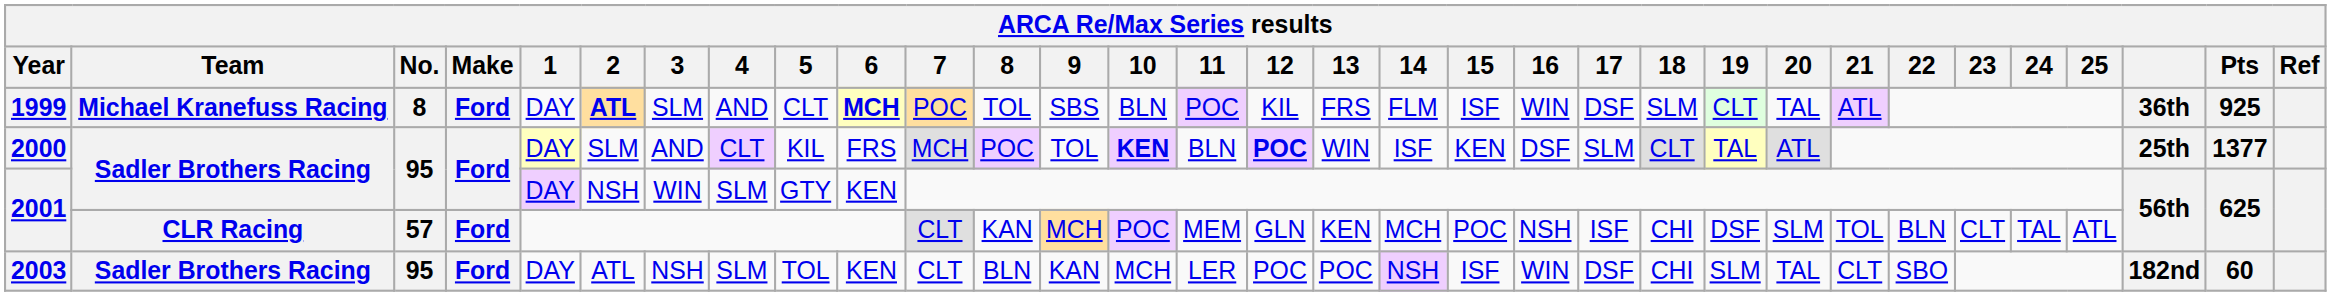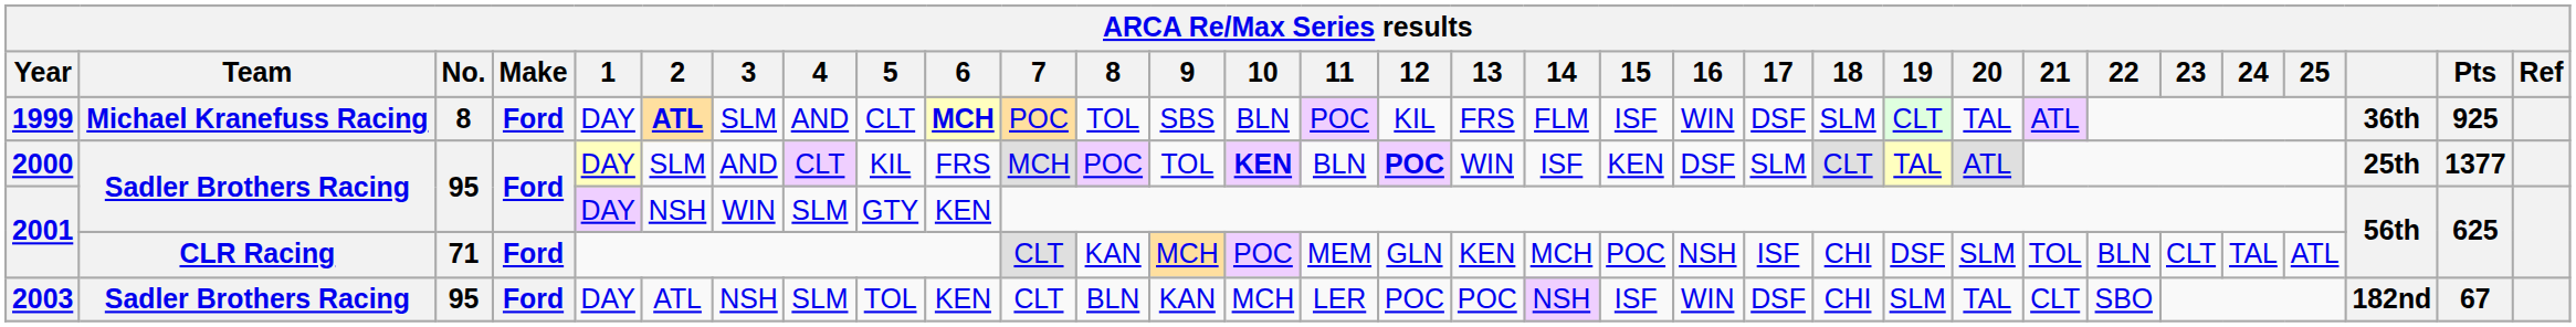 <table class="wikitable" style="text-align:center; font-size:75%">
 <tr>
 <th colspan=45><a href='#'>ARCA Re/Max Series</a> results</th>
 </tr>
 <tr>
 <th>Year</th>
 <th>Team</th>
 <th>No.</th>
 <th>Make</th>
 <th>1</th>
 <th>2</th>
 <th>3</th>
 <th>4</th>
 <th>5</th>
 <th>6</th>
 <th>7</th>
 <th>8</th>
 <th>9</th>
 <th>10</th>
 <th>11</th>
 <th>12</th>
 <th>13</th>
 <th>14</th>
 <th>15</th>
 <th>16</th>
 <th>17</th>
 <th>18</th>
 <th>19</th>
 <th>20</th>
 <th>21</th>
 <th>22</th>
 <th>23</th>
 <th>24</th>
 <th>25</th>
 <th></th>
 <th>Pts</th>
 <th>Ref</th>
 </tr>
 <tr>
 <th><a href='#'>1999</a></th>
 <th><a href='#'>Michael Kranefuss Racing</a></th>
 <th>8</th>
 <th><a href='#'>Ford</a></th>
 <td><a href='#'>DAY</a></td>
 <td style="background:#FFDF9F;"><strong><a href='#'>ATL</a></strong><br></td>
 <td><a href='#'>SLM</a></td>
 <td><a href='#'>AND</a></td>
 <td><a href='#'>CLT</a></td>
 <td style="background:#FFFFBF;"><strong><a href='#'>MCH</a></strong><br></td>
 <td style="background:#FFDF9F;"><a href='#'>POC</a><br></td>
 <td><a href='#'>TOL</a></td>
 <td><a href='#'>SBS</a></td>
 <td><a href='#'>BLN</a></td>
 <td style="background:#EFCFFF;"><a href='#'>POC</a><br></td>
 <td><a href='#'>KIL</a></td>
 <td><a href='#'>FRS</a></td>
 <td><a href='#'>FLM</a></td>
 <td><a href='#'>ISF</a></td>
 <td><a href='#'>WIN</a></td>
 <td><a href='#'>DSF</a></td>
 <td><a href='#'>SLM</a></td>
 <td style="background:#DFFFDF;"><a href='#'>CLT</a><br></td>
 <td><a href='#'>TAL</a></td>
 <td style="background:#EFCFFF;"><a href='#'>ATL</a><br></td>
 <td colspan=4></td>
 <th>36th</th>
 <th>925</th>
 <th></th>
 </tr>
 <tr>
 <th><a href='#'>2000</a></th>
 <th rowspan=2><a href='#'>Sadler Brothers Racing</a></th>
 <th rowspan=2>95</th>
 <th rowspan=2><a href='#'>Ford</a></th>
 <td style="background:#FFFFBF;"><a href='#'>DAY</a><br></td>
 <td><a href='#'>SLM</a></td>
 <td><a href='#'>AND</a></td>
 <td style="background:#EFCFFF;"><a href='#'>CLT</a><br></td>
 <td><a href='#'>KIL</a></td>
 <td><a href='#'>FRS</a></td>
 <td style="background:#DFDFDF;"><a href='#'>MCH</a><br></td>
 <td style="background:#EFCFFF;"><a href='#'>POC</a><br></td>
 <td><a href='#'>TOL</a></td>
 <td style="background:#EFCFFF;"><strong><a href='#'>KEN</a></strong><br></td>
 <td><a href='#'>BLN</a></td>
 <td style="background:#EFCFFF;"><strong><a href='#'>POC</a></strong><br></td>
 <td><a href='#'>WIN</a></td>
 <td><a href='#'>ISF</a></td>
 <td><a href='#'>KEN</a></td>
 <td><a href='#'>DSF</a></td>
 <td><a href='#'>SLM</a></td>
 <td style="background:#DFDFDF;"><a href='#'>CLT</a><br></td>
 <td style="background:#FFFFBF;"><a href='#'>TAL</a><br></td>
 <td style="background:#DFDFDF;"><a href='#'>ATL</a><br></td>
 <td colspan=5></td>
 <th>25th</th>
 <th>1377</th>
 <th></th>
 </tr>
 <tr>
 <th rowspan=2><a href='#'>2001</a></th>
 <td style="background:#EFCFFF;"><a href='#'>DAY</a><br></td>
 <td><a href='#'>NSH</a></td>
 <td><a href='#'>WIN</a></td>
 <td><a href='#'>SLM</a></td>
 <td><a href='#'>GTY</a></td>
 <td><a href='#'>KEN</a></td>
 <td colspan=19></td>
 <th rowspan=2>56th</th>
 <th rowspan=2>625</th>
 <th rowspan=2></th>
 </tr>
 <tr>
 <th><a href='#'>CLR Racing</a></th>
-<th>57</th>
+<th>71</th>
 <th><a href='#'>Ford</a></th>
 <td colspan=6></td>
 <td style="background:#DFDFDF;"><a href='#'>CLT</a><br></td>
 <td><a href='#'>KAN</a></td>
 <td style="background:#FFDF9F;"><a href='#'>MCH</a><br></td>
 <td style="background:#EFCFFF;"><a href='#'>POC</a><br></td>
 <td><a href='#'>MEM</a></td>
 <td><a href='#'>GLN</a></td>
 <td><a href='#'>KEN</a></td>
 <td><a href='#'>MCH</a></td>
 <td><a href='#'>POC</a></td>
 <td><a href='#'>NSH</a></td>
 <td><a href='#'>ISF</a></td>
 <td><a href='#'>CHI</a></td>
 <td><a href='#'>DSF</a></td>
 <td><a href='#'>SLM</a></td>
 <td><a href='#'>TOL</a></td>
 <td><a href='#'>BLN</a></td>
 <td><a href='#'>CLT</a></td>
 <td><a href='#'>TAL</a></td>
 <td><a href='#'>ATL</a></td>
 </tr>
 <tr>
 <th><a href='#'>2003</a></th>
 <th><a href='#'>Sadler Brothers Racing</a></th>
 <th>95</th>
 <th><a href='#'>Ford</a></th>
 <td><a href='#'>DAY</a></td>
 <td><a href='#'>ATL</a></td>
 <td><a href='#'>NSH</a></td>
 <td><a href='#'>SLM</a></td>
 <td><a href='#'>TOL</a></td>
 <td><a href='#'>KEN</a></td>
 <td><a href='#'>CLT</a></td>
 <td><a href='#'>BLN</a></td>
 <td><a href='#'>KAN</a></td>
 <td><a href='#'>MCH</a></td>
 <td><a href='#'>LER</a></td>
 <td><a href='#'>POC</a></td>
 <td><a href='#'>POC</a></td>
 <td style="background:#EFCFFF;"><a href='#'>NSH</a><br></td>
 <td><a href='#'>ISF</a></td>
 <td><a href='#'>WIN</a></td>
 <td><a href='#'>DSF</a></td>
 <td><a href='#'>CHI</a></td>
 <td><a href='#'>SLM</a></td>
 <td><a href='#'>TAL</a></td>
 <td><a href='#'>CLT</a></td>
 <td><a href='#'>SBO</a></td>
 <td colspan=3></td>
 <th>182nd</th>
-<th>60</th>
+<th>67</th>
 <th></th>
 </tr>
 </table>
